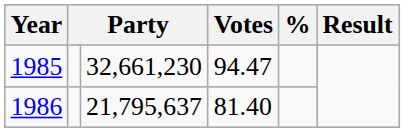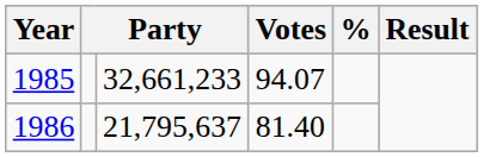 <table class="wikitable">
 <tr>
 <th>Year</th>
 <th colspan="2">Party</th>
 <th>Votes</th>
 <th>%</th>
 <th>Result</th>
 </tr>
 <tr>
 <td><a href='#'>1985</a></td>
 <td></td>
-<td>32,661,230</td>
-<td>94.47</td>
+<td>32,661,233</td>
+<td>94.07</td>
 <td></td>
 </tr>
 <tr>
 <td><a href='#'>1986</a></td>
 <td></td>
 <td>21,795,637</td>
 <td>81.40</td>
 <td></td>
 </tr>
 </table>
